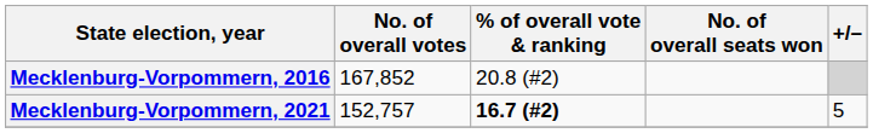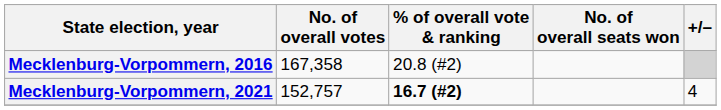 <table class=wikitable>
 <tr>
 <th>State election, year</th>
 <th>No. of<br>overall votes</th>
 <th>% of overall vote<br> & ranking</th>
 <th>No. of<br>overall seats won</th>
 <th>+/–</th>
 </tr>
 <tr>
 <th><a href='#'>Mecklenburg-Vorpommern, 2016</a></th>
-<td>167,852</td>
+<td>167,358</td>
 <td>20.8 (#2)</td>
 <td></td>
 <td style="background:lightgrey;"></td>
 </tr>
 <tr>
 <th><a href='#'>Mecklenburg-Vorpommern, 2021</a></th>
 <td>152,757</td>
 <td><strong>16.7 (#2)</strong></td>
 <td></td>
-<td> 5</td>
+<td> 4</td>
 </tr>
 <tr>
 </tr>
 </table>
